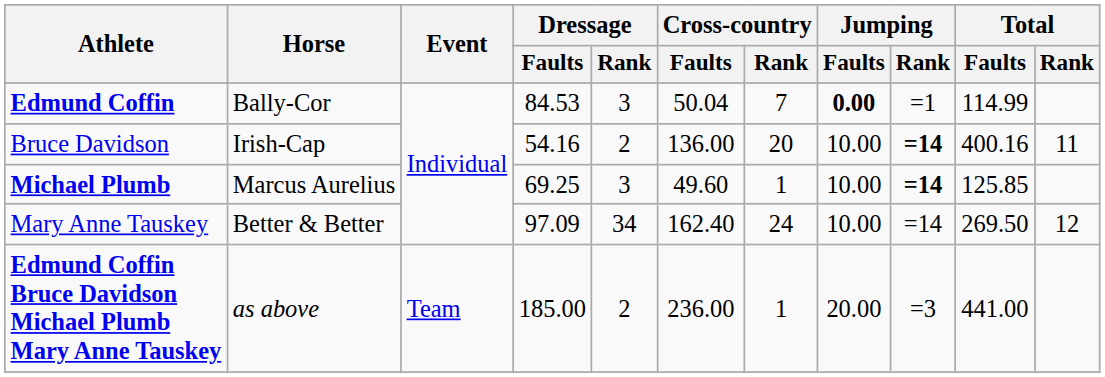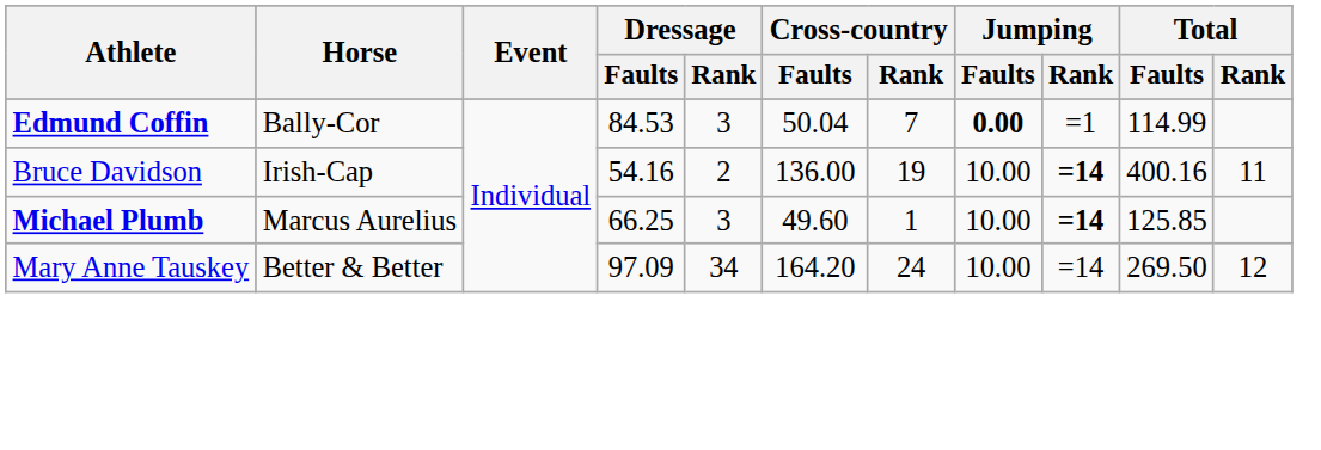 <table class=wikitable style=font-size:90%;text-align:center>
 <tr>
 <th rowspan=2>Athlete</th>
 <th rowspan=2>Horse</th>
 <th rowspan=2>Event</th>
 <th colspan=2>Dressage</th>
 <th colspan=2>Cross-country</th>
 <th colspan=2>Jumping</th>
 <th colspan=2>Total</th>
 </tr>
 <tr style=font-size:95%>
 <th>Faults</th>
 <th>Rank</th>
 <th>Faults</th>
 <th>Rank</th>
 <th>Faults</th>
 <th>Rank</th>
 <th>Faults</th>
 <th>Rank</th>
 </tr>
 <tr>
 <td align=left><strong><a href='#'>Edmund Coffin</a></strong></td>
 <td align=left>Bally-Cor</td>
 <td align=left rowspan=4><a href='#'>Individual</a></td>
 <td>84.53</td>
 <td>3</td>
 <td>50.04</td>
 <td>7</td>
 <td><strong>0.00</strong></td>
 <td>=1</td>
 <td>114.99</td>
 <td></td>
 </tr>
 <tr>
 <td align=left><a href='#'>Bruce Davidson</a></td>
 <td align=left>Irish-Cap</td>
 <td>54.16</td>
 <td>2</td>
 <td>136.00</td>
-<td>20</td>
+<td>19</td>
 <td>10.00</td>
 <td><strong>=14</strong></td>
 <td>400.16</td>
 <td>11</td>
 </tr>
 <tr>
 <td align=left><strong><a href='#'>Michael Plumb</a></strong></td>
 <td align=left>Marcus Aurelius</td>
-<td>69.25</td>
+<td>66.25</td>
 <td>3</td>
 <td>49.60</td>
 <td>1</td>
 <td>10.00</td>
 <td><strong>=14</strong></td>
 <td>125.85</td>
 <td></td>
 </tr>
 <tr>
 <td align=left><a href='#'>Mary Anne Tauskey</a></td>
 <td align=left>Better & Better</td>
 <td>97.09</td>
 <td>34</td>
-<td>162.40</td>
+<td>164.20</td>
 <td>24</td>
 <td>10.00</td>
 <td>=14</td>
 <td>269.50</td>
 <td>12</td>
 </tr>
-<tr>
-<td align=left><strong><a href='#'>Edmund Coffin</a><br><a href='#'>Bruce Davidson</a><br><a href='#'>Michael Plumb</a><br><a href='#'>Mary Anne Tauskey</a></strong></td>
-<td align=left><em>as above</em></td>
-<td align=left><a href='#'>Team</a></td>
-<td>185.00</td>
-<td>2</td>
-<td>236.00</td>
-<td>1</td>
-<td>20.00</td>
-<td>=3</td>
-<td>441.00</td>
-<td></td>
-</tr>
 </table>
